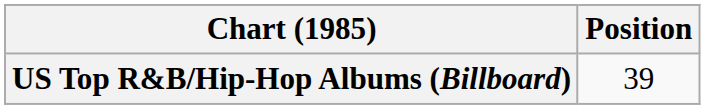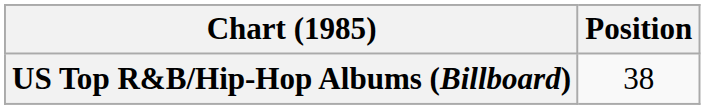 <table class="wikitable plainrowheaders" style="text-align:center">
 <tr>
 <th scope="col">Chart (1985)</th>
 <th scope="col">Position</th>
 </tr>
 <tr>
 <th scope="row">US Top R&B/Hip-Hop Albums (<em>Billboard</em>)</th>
-<td>39</td>
+<td>38</td>
 </tr>
 </table>
